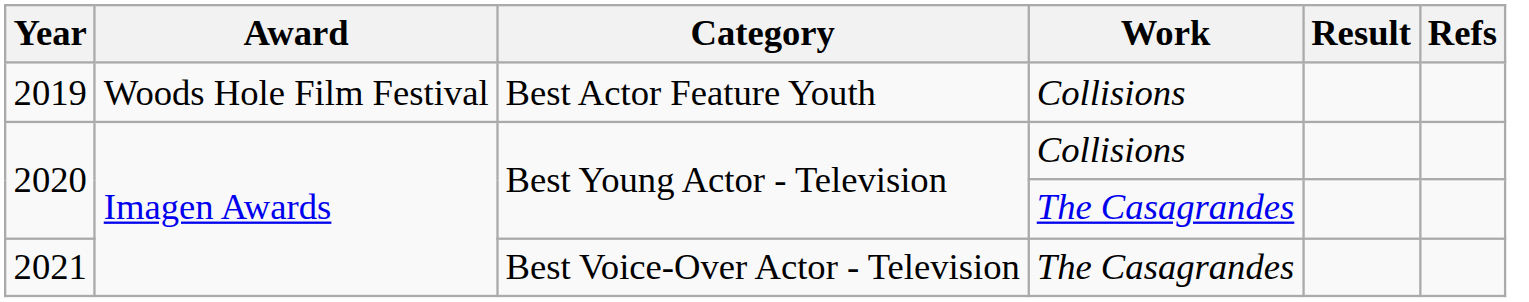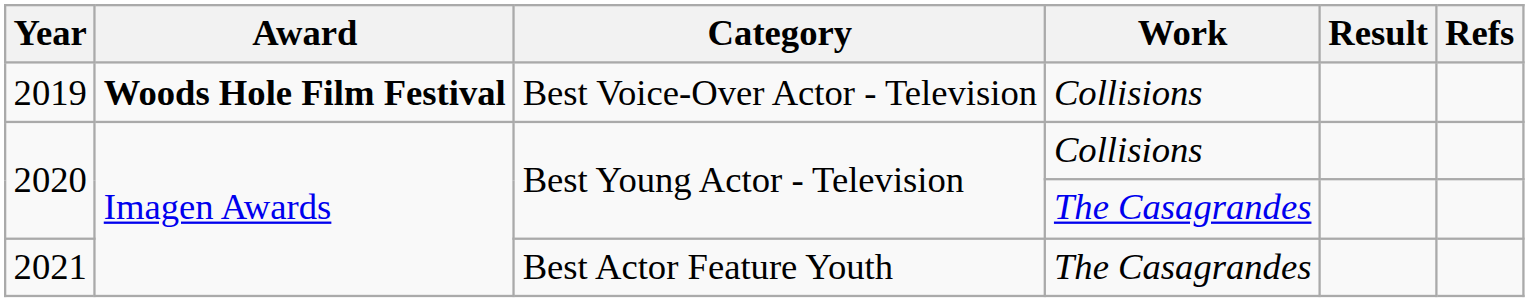 <table class="wikitable">
 <tr>
 <th>Year</th>
 <th>Award</th>
 <th>Category</th>
 <th>Work</th>
 <th>Result</th>
 <th>Refs</th>
 </tr>
 <tr>
 <td>2019</td>
-<td>Woods Hole Film Festival</td>
-<td>Best Actor Feature Youth</td>
+<td><strong>Woods Hole Film Festival</strong></td>
+<td>Best Voice-Over Actor - Television</td>
 <td><em>Collisions</em></td>
 <td></td>
 <td style="text-align:center;"></td>
 </tr>
 <tr>
 <td rowspan="2">2020</td>
 <td rowspan="3"><a href='#'>Imagen Awards</a></td>
 <td rowspan="2">Best Young Actor - Television</td>
 <td><em>Collisions</em></td>
 <td></td>
 <td style="text-align:center;"></td>
 </tr>
 <tr>
 <td><em><a href='#'>The Casagrandes</a></em></td>
 <td></td>
 <td style="text-align:center;"></td>
 </tr>
 <tr>
 <td>2021</td>
-<td>Best Voice-Over Actor - Television</td>
+<td>Best Actor Feature Youth</td>
 <td><em>The Casagrandes</em></td>
 <td></td>
 <td style="text-align:center;"></td>
 </tr>
 </table>
